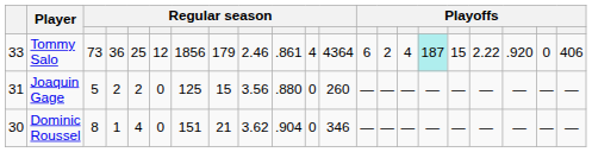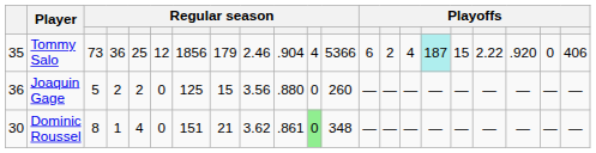 <table class="wikitable plainrowheaders" style="text-align:center;">
 <tr>
 <th scope="col" rowspan="2"></th>
 <th scope="col" rowspan="2">Player</th>
 <th scope=colgroup colspan=10>Regular season</th>
 <th scope=colgroup colspan=9>Playoffs</th>
 </tr>
 <tr>
 <th scope="col"></th>
 <th scope="col"></th>
 <th scope="col"></th>
 <th scope="col"></th>
 <th scope="col"></th>
 <th scope="col"></th>
 <th scope="col"></th>
 <th scope="col"></th>
 <th scope="col"></th>
 <th scope="col"></th>
 <th scope="col"></th>
 <th scope="col"></th>
 <th scope="col"></th>
 <th scope="col"></th>
 <th scope="col"></th>
 <th scope="col"></th>
 <th scope="col"></th>
 <th scope="col"></th>
 <th scope="col"></th>
 </tr>
 <tr>
-<td scope="row">33</td>
+<td scope="row">35</td>
 <td align="left"><a href='#'>Tommy Salo</a></td>
 <td>73</td>
 <td>36</td>
 <td>25</td>
 <td>12</td>
 <td>1856</td>
 <td>179</td>
 <td>2.46</td>
-<td>.861</td>
+<td>.904</td>
 <td>4</td>
-<td>4364</td>
+<td>5366</td>
 <td>6</td>
 <td>2</td>
 <td>4</td>
 <td style="background: paleturquoise;">187</td>
 <td>15</td>
 <td>2.22</td>
 <td>.920</td>
 <td>0</td>
 <td>406</td>
 </tr>
 <tr>
-<td scope="row">31</td>
+<td scope="row">36</td>
 <td align="left"><a href='#'>Joaquin Gage</a></td>
 <td>5</td>
 <td>2</td>
 <td>2</td>
 <td>0</td>
 <td>125</td>
 <td>15</td>
 <td>3.56</td>
 <td>.880</td>
 <td>0</td>
 <td>260</td>
 <td>—</td>
 <td>—</td>
 <td>—</td>
 <td>—</td>
 <td>—</td>
 <td>—</td>
 <td>—</td>
 <td>—</td>
 <td>—</td>
 </tr>
 <tr>
 <td scope="row">30</td>
 <td align="left"><a href='#'>Dominic Roussel</a></td>
 <td>8</td>
 <td>1</td>
 <td>4</td>
 <td>0</td>
 <td>151</td>
 <td>21</td>
 <td>3.62</td>
-<td>.904</td>
-<td>0</td>
-<td>346</td>
+<td>.861</td>
+<td style="background: lightgreen;">0</td>
+<td>348</td>
 <td>—</td>
 <td>—</td>
 <td>—</td>
 <td>—</td>
 <td>—</td>
 <td>—</td>
 <td>—</td>
 <td>—</td>
 <td>—</td>
 </tr>
 </table>
